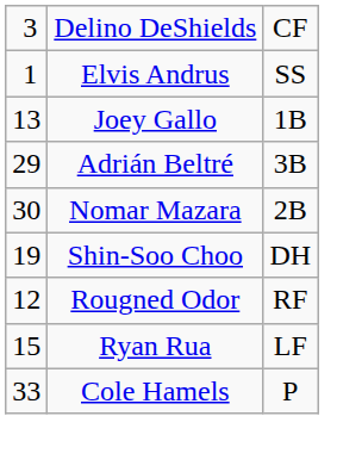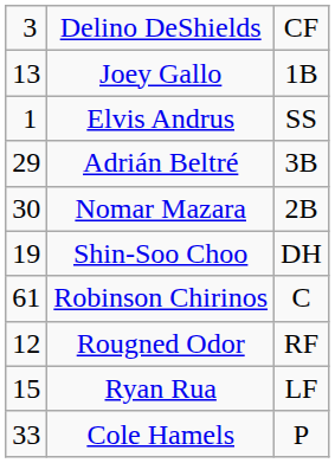 <table class="wikitable plainrowheaders" style="text-align:center;">
 <tr>
 <td> 3</td>
 <td><a href='#'>Delino DeShields</a></td>
 <td>CF</td>
 </tr>
 <tr>
+<td>13</td>
+<td><a href='#'>Joey Gallo</a></td>
+<td>1B</td>
+</tr>
+<tr>
 <td> 1</td>
 <td><a href='#'>Elvis Andrus</a></td>
 <td>SS</td>
-</tr>
-<tr>
-<td>13</td>
-<td><a href='#'>Joey Gallo</a></td>
-<td>1B</td>
 </tr>
 <tr>
 <td>29</td>
 <td><a href='#'>Adrián Beltré</a></td>
 <td>3B</td>
 </tr>
 <tr>
 <td>30</td>
 <td><a href='#'>Nomar Mazara</a></td>
 <td>2B</td>
 </tr>
 <tr>
 <td>19</td>
 <td><a href='#'>Shin-Soo Choo</a></td>
 <td>DH</td>
 </tr>
 <tr>
+<td>61</td>
+<td><a href='#'>Robinson Chirinos</a></td>
+<td>C</td>
+</tr>
+<tr>
 <td>12</td>
 <td><a href='#'>Rougned Odor</a></td>
 <td>RF</td>
 </tr>
 <tr>
 <td>15</td>
 <td><a href='#'>Ryan Rua</a></td>
 <td>LF</td>
 </tr>
 <tr>
 <td>33</td>
 <td><a href='#'>Cole Hamels</a></td>
 <td>P</td>
 </tr>
 </table>
